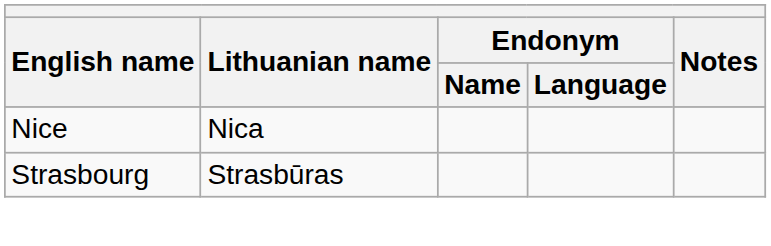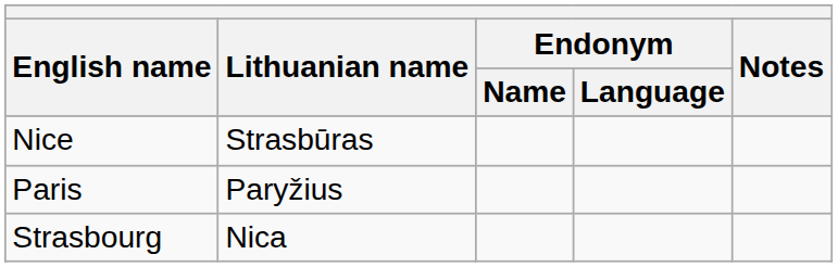 <table class="wikitable sortable">
 <tr>
 <th colspan="5"></th>
 </tr>
 <tr>
 <th rowspan="2">English name</th>
 <th rowspan="2">Lithuanian name</th>
 <th colspan="2">Endonym</th>
 <th rowspan="2">Notes</th>
 </tr>
 <tr>
 <th>Name</th>
 <th>Language</th>
 </tr>
 <tr>
 <td>Nice</td>
-<td>Nica</td>
+<td>Strasbūras</td>
+<td></td>
+<td></td>
+<td></td>
+</tr>
+<tr>
+<td>Paris</td>
+<td>Paryžius</td>
 <td></td>
 <td></td>
 <td></td>
 </tr>
 <tr>
 <td>Strasbourg</td>
-<td>Strasbūras</td>
+<td>Nica</td>
 <td></td>
 <td></td>
 <td></td>
 </tr>
 </table>
